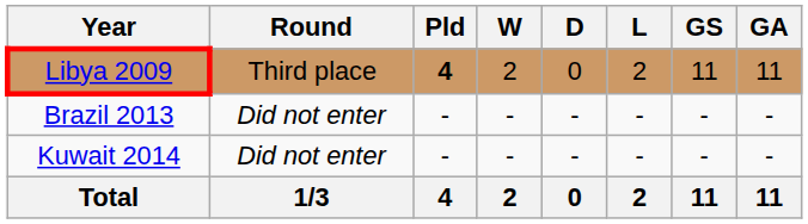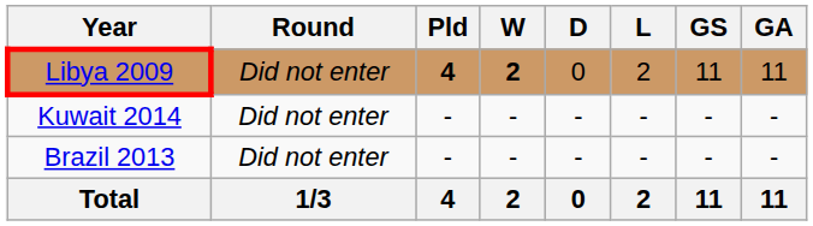 <table class="wikitable" width=50% style="text-align: center;font-size:90%;">
 <tr>
 <th width=25%>Year</th>
 <th width=25%>Round</th>
 <th width=8%>Pld</th>
 <th width=8%>W</th>
 <th width=8%>D</th>
 <th width=8%>L</th>
 <th width=8%>GS</th>
 <th width=8%>GA</th>
 </tr>
 <tr bgcolor="#cc9966">
 <td style="border: 3px solid red"><a href='#'>Libya 2009</a></td>
-<td>Third place</td>
+<td><em>Did not enter</em></td>
 <td><strong>4</strong></td>
-<td>2</td>
+<td><strong>2</strong></td>
 <td>0</td>
 <td>2</td>
 <td>11</td>
 <td>11</td>
 </tr>
 <tr>
-<td><a href='#'>Brazil 2013</a></td>
+<td><a href='#'>Kuwait 2014</a></td>
 <td><em>Did not enter</em></td>
 <td>-</td>
 <td>-</td>
 <td>-</td>
 <td>-</td>
 <td>-</td>
 <td>-</td>
 </tr>
 <tr>
-<td><a href='#'>Kuwait 2014</a></td>
+<td><a href='#'>Brazil 2013</a></td>
 <td><em>Did not enter</em></td>
 <td>-</td>
 <td>-</td>
 <td>-</td>
 <td>-</td>
 <td>-</td>
 <td>-</td>
 </tr>
 <tr>
 <th><strong>Total</strong></th>
 <th>1/3</th>
 <th>4</th>
 <th>2</th>
 <th>0</th>
 <th>2</th>
 <th>11</th>
 <th>11</th>
 </tr>
 </table>
